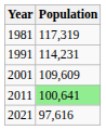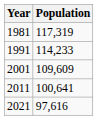 <table class="wikitable">
 <tr>
 <th>Year</th>
 <th>Population</th>
 </tr>
 <tr>
 <td>1981</td>
 <td>117,319</td>
 </tr>
 <tr>
 <td>1991</td>
-<td>114,231</td>
+<td>114,233</td>
 </tr>
 <tr>
 <td>2001</td>
 <td>109,609</td>
 </tr>
 <tr>
 <td>2011</td>
-<td style="background: lightgreen;">100,641</td>
+<td>100,641</td>
 </tr>
 <tr>
 <td>2021</td>
 <td>97,616</td>
 </tr>
 </table>
